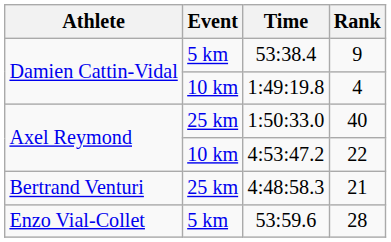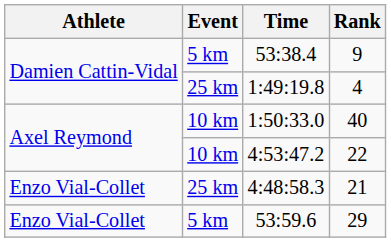 <table class="wikitable" style="font-size:90%;">
 <tr>
 <th>Athlete</th>
 <th>Event</th>
 <th>Time</th>
 <th>Rank</th>
 </tr>
 <tr align=center>
 <td align=left rowspan=2><a href='#'>Damien Cattin-Vidal</a></td>
 <td align=left><a href='#'>5 km</a></td>
 <td>53:38.4</td>
 <td>9</td>
 </tr>
 <tr align=center>
-<td align=left><a href='#'>10 km</a></td>
+<td align=left><a href='#'>25 km</a></td>
 <td>1:49:19.8</td>
 <td>4</td>
 </tr>
 <tr align=center>
 <td align=left rowspan=2><a href='#'>Axel Reymond</a></td>
-<td align=left><a href='#'>25 km</a></td>
+<td align=left><a href='#'>10 km</a></td>
 <td>1:50:33.0</td>
 <td>40</td>
 </tr>
 <tr align=center>
 <td align=left><a href='#'>10 km</a></td>
 <td>4:53:47.2</td>
 <td>22</td>
 </tr>
 <tr align=center>
-<td align=left><a href='#'>Bertrand Venturi</a></td>
+<td align=left><a href='#'>Enzo Vial-Collet</a></td>
 <td align=left><a href='#'>25 km</a></td>
 <td>4:48:58.3</td>
 <td>21</td>
 </tr>
 <tr align=center>
 <td align=left><a href='#'>Enzo Vial-Collet</a></td>
 <td align=left><a href='#'>5 km</a></td>
 <td>53:59.6</td>
-<td>28</td>
+<td>29</td>
 </tr>
 </table>
